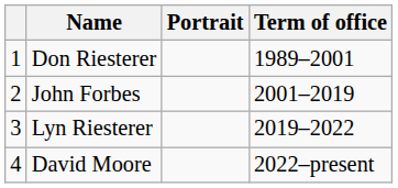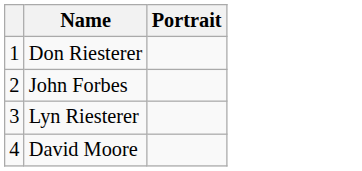 <table class="wikitable">
 <tr>
 <th></th>
 <th>Name</th>
 <th>Portrait</th>
-<th>Term of office</th>
 </tr>
 <tr>
 <td align=center>1</td>
 <td>Don Riesterer </td>
 <td></td>
-<td>1989–2001</td>
 </tr>
 <tr>
 <td align=center>2</td>
 <td>John Forbes</td>
 <td></td>
-<td>2001–2019</td>
 </tr>
 <tr>
 <td align=center>3</td>
 <td>Lyn Riesterer</td>
 <td></td>
-<td>2019–2022</td>
 </tr>
 <tr>
 <td align=center>4</td>
 <td>David Moore</td>
 <td></td>
-<td>2022–present</td>
 </tr>
 </table>
